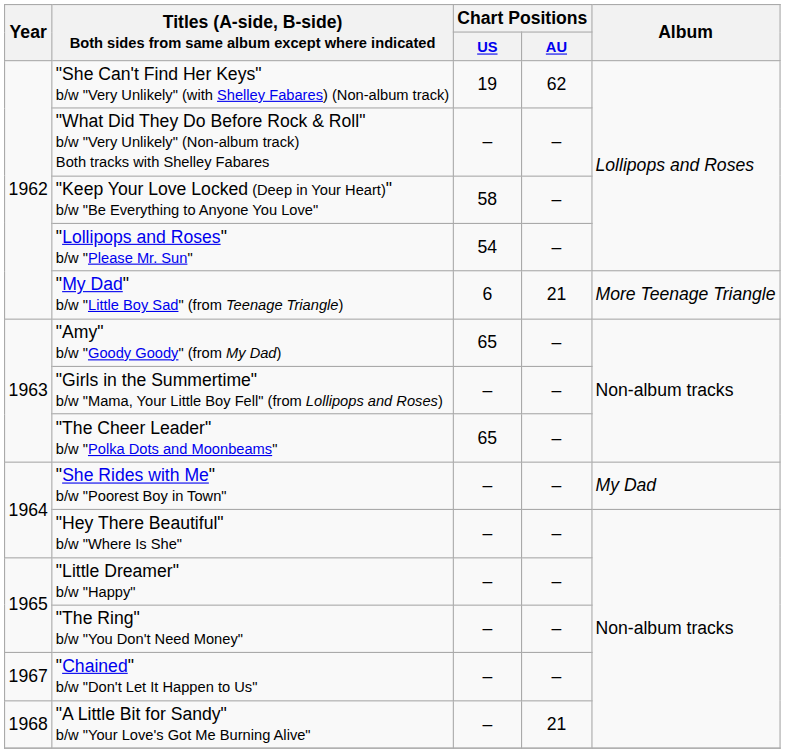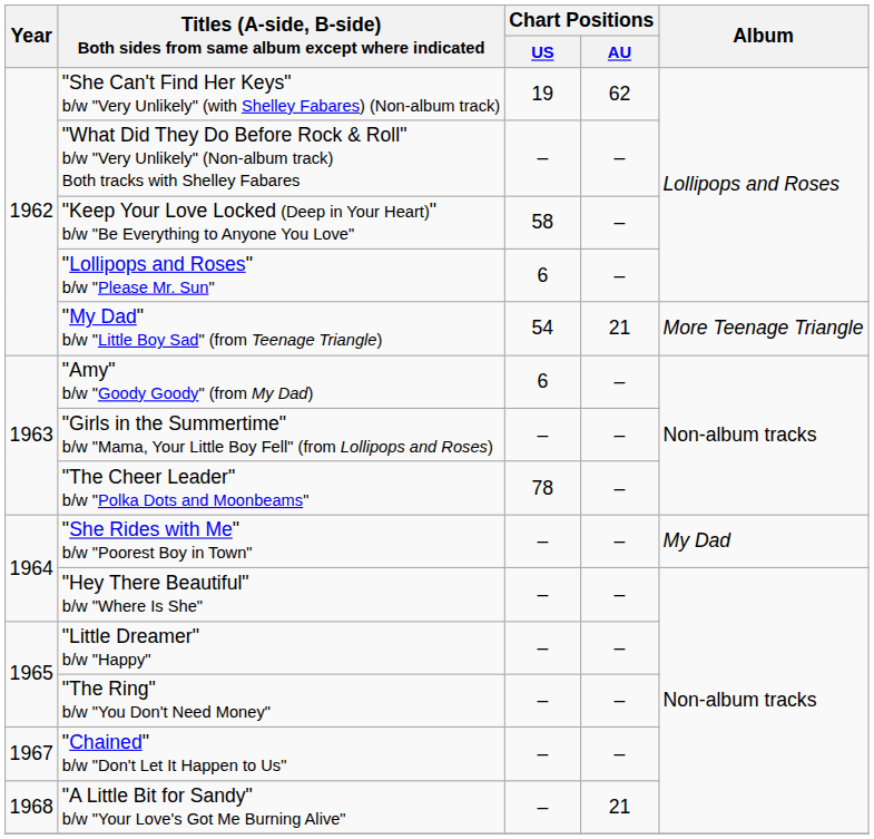 <table class="wikitable">
 <tr>
 <th rowspan="2">Year</th>
 <th rowspan="2">Titles (A-side, B-side)<br><small>Both sides from same album except where indicated</small></th>
 <th colspan="2">Chart Positions</th>
 <th rowspan="2">Album</th>
 </tr>
 <tr>
 <th><small><a href='#'>US</a></small></th>
 <th><small><a href='#'>AU</a></small></th>
 </tr>
 <tr>
 <td rowspan="5">1962</td>
 <td align="left">"She Can't Find Her Keys"<br><small>b/w "Very Unlikely" (with <a href='#'>Shelley Fabares</a>) (Non-album track)</small></td>
 <td style="text-align:center;">19</td>
 <td style="text-align:center;">62</td>
 <td align="left" rowspan="4"><em>Lollipops and Roses</em></td>
 </tr>
 <tr>
 <td align="left">"What Did They Do Before Rock & Roll"<br><small>b/w "Very Unlikely" (Non-album track)<br>Both tracks with Shelley Fabares</small></td>
 <td style="text-align:center;">–</td>
 <td style="text-align:center;">–</td>
 </tr>
 <tr>
 <td align="left">"Keep Your Love Locked<small> (Deep in Your Heart)</small>"<br><small>b/w "Be Everything to Anyone You Love" </small></td>
 <td style="text-align:center;">58</td>
 <td style="text-align:center;">–</td>
 </tr>
 <tr>
 <td align="left">"<a href='#'>Lollipops and Roses</a>"<br><small>b/w "<a href='#'>Please Mr. Sun</a>" </small></td>
-<td style="text-align:center;">54</td>
+<td style="text-align:center;">6</td>
 <td style="text-align:center;">–</td>
 </tr>
 <tr>
 <td align="left">"<a href='#'>My Dad</a>"<br><small>b/w "<a href='#'>Little Boy Sad</a>" (from <em>Teenage Triangle</em>)</small></td>
-<td style="text-align:center;">6</td>
+<td style="text-align:center;">54</td>
 <td style="text-align:center;">21</td>
 <td align="left"><em>More Teenage Triangle</em></td>
 </tr>
 <tr>
 <td rowspan="3">1963</td>
 <td align="left">"Amy"<br><small>b/w "<a href='#'>Goody Goody</a>" (from <em>My Dad</em>)</small></td>
-<td style="text-align:center;">65</td>
+<td style="text-align:center;">6</td>
 <td style="text-align:center;">–</td>
 <td align="left" rowspan="3">Non-album tracks</td>
 </tr>
 <tr>
 <td align="left">"Girls in the Summertime"<br><small>b/w "Mama, Your Little Boy Fell" (from <em>Lollipops and Roses</em>)</small></td>
 <td style="text-align:center;">–</td>
 <td style="text-align:center;">–</td>
 </tr>
 <tr>
 <td align="left">"The Cheer Leader"<br><small>b/w "<a href='#'>Polka Dots and Moonbeams</a>" </small></td>
-<td style="text-align:center;">65</td>
+<td style="text-align:center;">78</td>
 <td style="text-align:center;">–</td>
 </tr>
 <tr>
 <td rowspan="2">1964</td>
 <td align="left">"<a href='#'>She Rides with Me</a>"<br><small>b/w "Poorest Boy in Town" </small></td>
 <td style="text-align:center;">–</td>
 <td style="text-align:center;">–</td>
 <td align="left"><em>My Dad</em></td>
 </tr>
 <tr>
 <td align="left">"Hey There Beautiful"<br><small>b/w "Where Is She" </small></td>
 <td style="text-align:center;">–</td>
 <td style="text-align:center;">–</td>
 <td align="left" rowspan="5">Non-album tracks</td>
 </tr>
 <tr>
 <td rowspan="2">1965</td>
 <td align="left">"Little Dreamer"<br><small>b/w "Happy" </small></td>
 <td style="text-align:center;">–</td>
 <td style="text-align:center;">–</td>
 </tr>
 <tr>
 <td align="left">"The Ring"<br><small>b/w "You Don't Need Money" </small></td>
 <td style="text-align:center;">–</td>
 <td style="text-align:center;">–</td>
 </tr>
 <tr>
 <td>1967</td>
 <td align="left">"<a href='#'>Chained</a>"<br><small>b/w "Don't Let It Happen to Us" </small></td>
 <td style="text-align:center;">–</td>
 <td style="text-align:center;">–</td>
 </tr>
 <tr>
 <td>1968</td>
 <td align="left">"A Little Bit for Sandy"<br><small>b/w "Your Love's Got Me Burning Alive"</small></td>
 <td style="text-align:center;">–</td>
 <td style="text-align:center;">21</td>
 </tr>
 <tr>
 </tr>
 </table>
